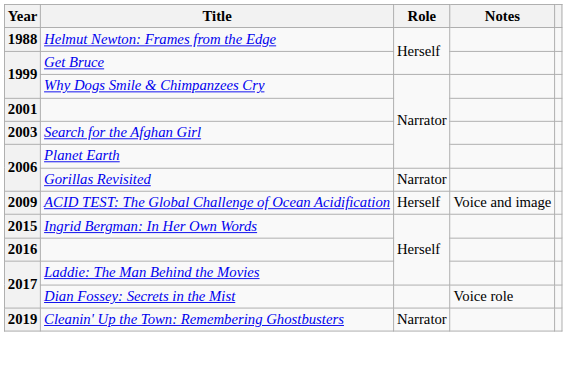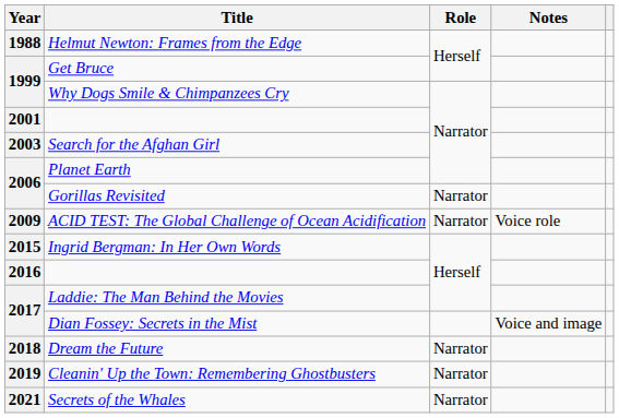 <table class="wikitable plainrowheaders sortable">
 <tr style="background:#ccc; text-align:center;">
 <th scope="col">Year</th>
 <th scope="col">Title</th>
 <th scope="col">Role</th>
 <th scope="col" class="unsortable">Notes</th>
 <th scope="col" class="unsortable"></th>
 </tr>
 <tr>
 <th scope=row>1988</th>
 <td><em><a href='#'>Helmut Newton: Frames from the Edge</a></em></td>
 <td rowspan="2">Herself</td>
 <td></td>
 <td style="text-align:center;"></td>
 </tr>
 <tr>
 <th rowspan="2" scope="row">1999</th>
 <td><em><a href='#'>Get Bruce</a></em></td>
 <td></td>
 <td></td>
 </tr>
 <tr>
 <td><em><a href='#'>Why Dogs Smile & Chimpanzees Cry</a></em></td>
 <td rowspan="4">Narrator</td>
 <td></td>
 <td style="text-align:center;"></td>
 </tr>
 <tr>
 <th scope=row>2001</th>
 <td></td>
 <td></td>
 <td style="text-align:center;"></td>
 </tr>
 <tr>
 <th scope=row>2003</th>
 <td><em><a href='#'>Search for the Afghan Girl</a></em></td>
 <td></td>
 <td style="text-align:center;"></td>
 </tr>
 <tr>
 <th rowspan="2" scope="row">2006</th>
 <td><em><a href='#'>Planet Earth</a></em></td>
 <td></td>
 <td style="text-align:center;"></td>
 </tr>
 <tr>
 <td><em><a href='#'>Gorillas Revisited</a></em></td>
 <td>Narrator</td>
 <td></td>
 <td style="text-align:center;"></td>
 </tr>
 <tr>
 <th scope=row>2009</th>
 <td><em><a href='#'>ACID TEST: The Global Challenge of Ocean Acidification</a></em></td>
-<td>Herself</td>
-<td>Voice and image</td>
+<td>Narrator</td>
+<td>Voice role</td>
 <td style="text-align:center;"></td>
 </tr>
 <tr>
 <th scope=row>2015</th>
 <td><em><a href='#'>Ingrid Bergman: In Her Own Words</a></em></td>
 <td rowspan="3">Herself</td>
 <td></td>
 <td style="text-align:center;"></td>
 </tr>
 <tr>
 <th scope=row>2016</th>
 <td></td>
 <td></td>
 <td style="text-align:center;"></td>
 </tr>
 <tr>
 <th rowspan="2" scope="row">2017</th>
 <td><em><a href='#'>Laddie: The Man Behind the Movies</a></em></td>
 <td></td>
 <td style="text-align:center;"></td>
 </tr>
 <tr>
 <td><em><a href='#'>Dian Fossey: Secrets in the Mist</a></em></td>
 <td></td>
-<td>Voice role</td>
+<td>Voice and image</td>
+<td style="text-align:center;"></td>
+</tr>
+<tr>
+<th scope=row>2018</th>
+<td><em><a href='#'>Dream the Future</a></em></td>
+<td>Narrator</td>
+<td></td>
 <td style="text-align:center;"></td>
 </tr>
 <tr>
 <th scope=row>2019</th>
 <td><em><a href='#'>Cleanin' Up the Town: Remembering Ghostbusters</a></em></td>
 <td>Narrator</td>
 <td></td>
 <td style="text-align:center;"></td>
 </tr>
+<tr>
+<th scope=row>2021</th>
+<td><em><a href='#'>Secrets of the Whales</a></em></td>
+<td>Narrator</td>
+<td></td>
+<td style="text-align:center;"></td>
+</tr>
 </table>
